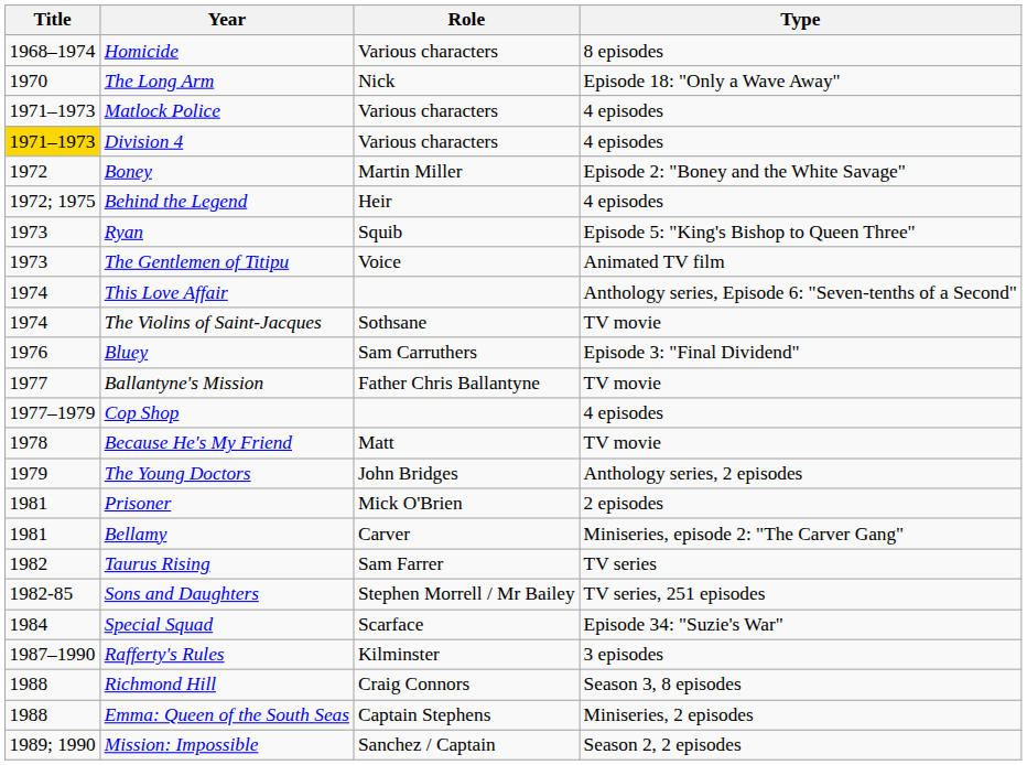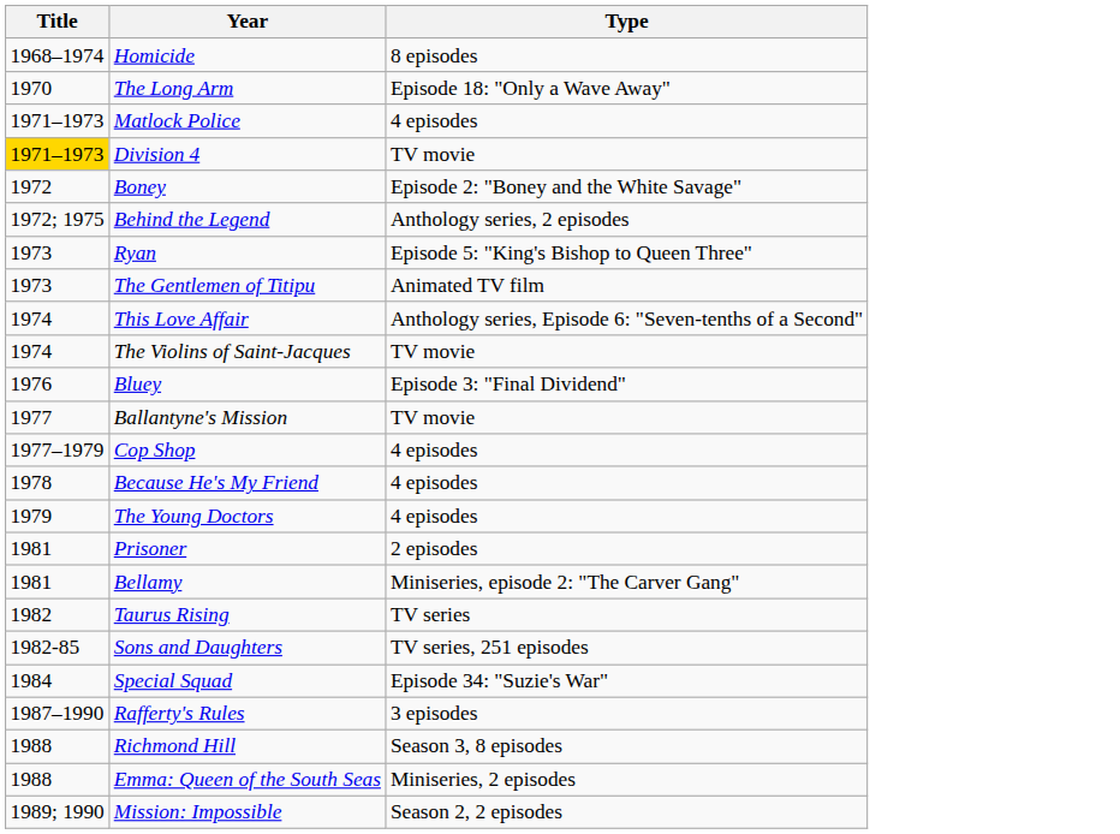 <table class="wikitable">
 <tr>
 <th>Title</th>
 <th>Year</th>
-<th>Role</th>
 <th>Type</th>
 </tr>
 <tr>
 <td>1968–1974</td>
 <td><em><a href='#'>Homicide</a></em></td>
-<td>Various characters</td>
 <td>8 episodes</td>
 </tr>
 <tr>
 <td>1970</td>
 <td><em><a href='#'>The Long Arm</a></em></td>
-<td>Nick</td>
 <td>Episode 18: "Only a Wave Away"</td>
 </tr>
 <tr>
 <td>1971–1973</td>
 <td><em><a href='#'>Matlock Police</a></em></td>
-<td>Various characters</td>
 <td>4 episodes</td>
 </tr>
 <tr>
 <td style="background: gold;">1971–1973</td>
 <td><em><a href='#'>Division 4</a></em></td>
-<td>Various characters</td>
-<td>4 episodes</td>
+<td>TV movie</td>
 </tr>
 <tr>
 <td>1972</td>
 <td><em><a href='#'>Boney</a></em></td>
-<td>Martin Miller</td>
 <td>Episode 2: "Boney and the White Savage"</td>
 </tr>
 <tr>
 <td>1972; 1975</td>
 <td><em><a href='#'>Behind the Legend</a></em></td>
-<td>Heir</td>
-<td>4 episodes</td>
+<td>Anthology series, 2 episodes</td>
 </tr>
 <tr>
 <td>1973</td>
 <td><em><a href='#'>Ryan</a></em></td>
-<td>Squib</td>
 <td>Episode 5: "King's Bishop to Queen Three"</td>
 </tr>
 <tr>
 <td>1973</td>
 <td><em><a href='#'>The Gentlemen of Titipu</a></em></td>
-<td>Voice</td>
 <td>Animated TV film</td>
 </tr>
 <tr>
 <td>1974</td>
 <td><em><a href='#'>This Love Affair</a></em></td>
-<td></td>
 <td>Anthology series, Episode 6: "Seven-tenths of a Second"</td>
 </tr>
 <tr>
 <td>1974</td>
 <td><em>The Violins of Saint-Jacques</em></td>
-<td>Sothsane</td>
 <td>TV movie</td>
 </tr>
 <tr>
 <td>1976</td>
 <td><em><a href='#'>Bluey</a></em></td>
-<td>Sam Carruthers</td>
 <td>Episode 3: "Final Dividend"</td>
 </tr>
 <tr>
 <td>1977</td>
 <td><em>Ballantyne's Mission</em></td>
-<td>Father Chris Ballantyne</td>
 <td>TV movie</td>
 </tr>
 <tr>
 <td>1977–1979</td>
 <td><em><a href='#'>Cop Shop</a></em></td>
-<td></td>
 <td>4 episodes</td>
 </tr>
 <tr>
 <td>1978</td>
 <td><em><a href='#'>Because He's My Friend</a></em></td>
-<td>Matt</td>
-<td>TV movie</td>
+<td>4 episodes</td>
 </tr>
 <tr>
 <td>1979</td>
 <td><em><a href='#'>The Young Doctors</a></em></td>
-<td>John Bridges</td>
-<td>Anthology series, 2 episodes</td>
+<td>4 episodes</td>
 </tr>
 <tr>
 <td>1981</td>
 <td><em><a href='#'>Prisoner</a></em></td>
-<td>Mick O'Brien</td>
 <td>2 episodes</td>
 </tr>
 <tr>
 <td>1981</td>
 <td><em><a href='#'>Bellamy</a></em></td>
-<td>Carver</td>
 <td>Miniseries, episode 2: "The Carver Gang"</td>
 </tr>
 <tr>
 <td>1982</td>
 <td><em><a href='#'>Taurus Rising</a></em></td>
-<td>Sam Farrer</td>
 <td>TV series</td>
 </tr>
 <tr>
 <td>1982-85</td>
 <td><em><a href='#'>Sons and Daughters</a></em></td>
-<td>Stephen Morrell / Mr Bailey</td>
 <td>TV series, 251 episodes</td>
 </tr>
 <tr>
 <td>1984</td>
 <td><em><a href='#'>Special Squad</a></em></td>
-<td>Scarface</td>
 <td>Episode 34: "Suzie's War"</td>
 </tr>
 <tr>
 <td>1987–1990</td>
 <td><em><a href='#'>Rafferty's Rules</a></em></td>
-<td>Kilminster</td>
 <td>3 episodes</td>
 </tr>
 <tr>
 <td>1988</td>
 <td><em><a href='#'>Richmond Hill</a></em></td>
-<td>Craig Connors</td>
 <td>Season 3, 8 episodes</td>
 </tr>
 <tr>
 <td>1988</td>
 <td><em><a href='#'>Emma: Queen of the South Seas</a></em></td>
-<td>Captain Stephens</td>
 <td>Miniseries, 2 episodes</td>
 </tr>
 <tr>
 <td>1989; 1990</td>
 <td><em><a href='#'>Mission: Impossible</a></em></td>
-<td>Sanchez / Captain</td>
 <td>Season 2, 2 episodes</td>
 </tr>
 </table>
